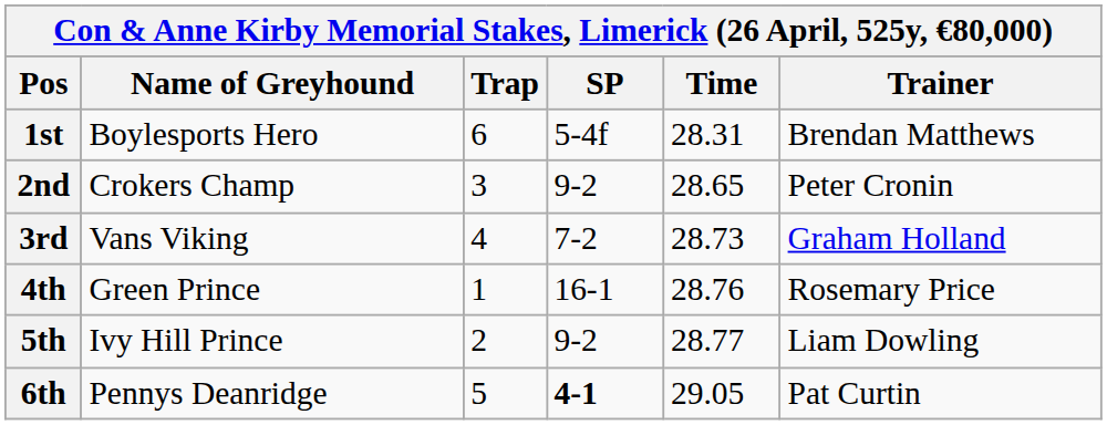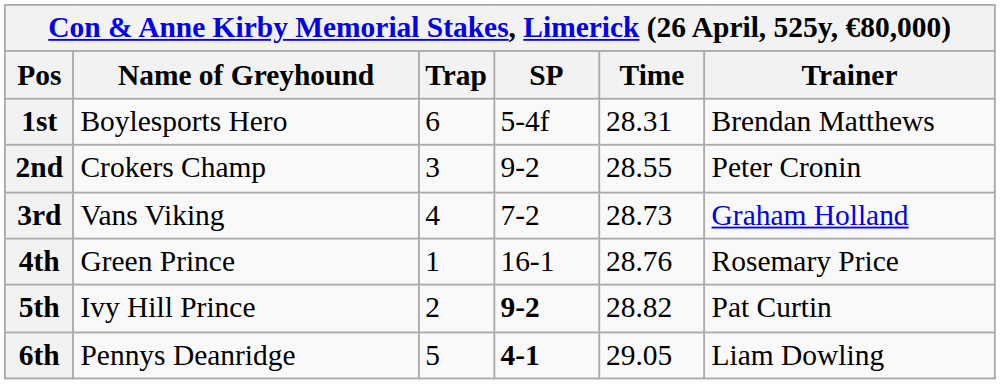 <table class="wikitable">
 <tr>
 <th colspan="6"><a href='#'>Con & Anne Kirby Memorial Stakes</a>, <a href='#'>Limerick</a> (26 April, 525y, €80,000)</th>
 </tr>
 <tr>
 <th width=30>Pos</th>
 <th width=180>Name of Greyhound</th>
 <th width=30>Trap</th>
 <th width=50>SP</th>
 <th width=50>Time</th>
 <th width=150>Trainer</th>
 </tr>
 <tr>
 <th>1st</th>
 <td>Boylesports Hero</td>
 <td>6</td>
 <td>5-4f</td>
 <td>28.31</td>
 <td>Brendan Matthews</td>
 </tr>
 <tr>
 <th>2nd</th>
 <td>Crokers Champ</td>
 <td>3</td>
 <td>9-2</td>
-<td>28.65</td>
+<td>28.55</td>
 <td>Peter Cronin</td>
 </tr>
 <tr>
 <th>3rd</th>
 <td>Vans Viking</td>
 <td>4</td>
 <td>7-2</td>
 <td>28.73</td>
 <td><a href='#'>Graham Holland</a></td>
 </tr>
 <tr>
 <th>4th</th>
 <td>Green Prince</td>
 <td>1</td>
 <td>16-1</td>
 <td>28.76</td>
 <td>Rosemary Price</td>
 </tr>
 <tr>
 <th>5th</th>
 <td>Ivy Hill Prince</td>
 <td>2</td>
-<td>9-2</td>
-<td>28.77</td>
-<td>Liam Dowling</td>
+<td><strong>9-2</strong></td>
+<td>28.82</td>
+<td>Pat Curtin</td>
 </tr>
 <tr>
 <th>6th</th>
 <td>Pennys Deanridge</td>
 <td>5</td>
 <td><strong>4-1</strong></td>
 <td>29.05</td>
-<td>Pat Curtin</td>
+<td>Liam Dowling</td>
 </tr>
 </table>
